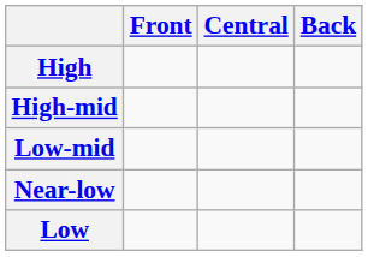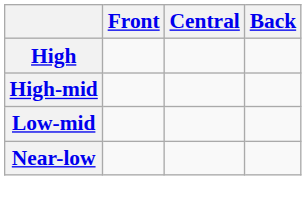 <table class="wikitable">
 <tr>
 <th></th>
 <th><a href='#'>Front</a></th>
 <th><a href='#'>Central</a></th>
 <th><a href='#'>Back</a></th>
 </tr>
 <tr align=center>
 <th><a href='#'>High</a></th>
 <td></td>
 <td></td>
 <td></td>
 </tr>
 <tr align=center>
 <th><a href='#'>High-mid</a></th>
 <td></td>
 <td></td>
 <td></td>
 </tr>
 <tr align=center>
 <th><a href='#'>Low-mid</a></th>
 <td></td>
 <td></td>
 <td></td>
 </tr>
 <tr align=center>
 <th><a href='#'>Near-low</a></th>
 <td></td>
 <td></td>
 <td></td>
 </tr>
-<tr align=center>
-<th><a href='#'>Low</a></th>
-<td></td>
-<td></td>
-<td></td>
-</tr>
 </table>
